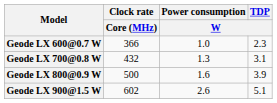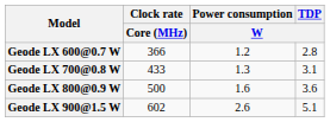 <table class="wikitable" style="text-align: center;">
 <tr>
 <th rowspan="2">Model</th>
 <th>Clock rate</th>
 <th>Power consumption</th>
 <th><a href='#'>TDP</a></th>
 </tr>
 <tr>
 <th>Core (<a href='#'>MHz</a>)</th>
 <th colspan="2"><a href='#'>W</a></th>
 </tr>
 <tr>
 <th>Geode LX 600@0.7 W</th>
 <td>366</td>
-<td>1.0</td>
-<td>2.3</td>
+<td>1.2</td>
+<td>2.8</td>
 </tr>
 <tr>
 <th>Geode LX 700@0.8 W</th>
-<td>432</td>
+<td>433</td>
 <td>1.3</td>
 <td>3.1</td>
 </tr>
 <tr>
 <th>Geode LX 800@0.9 W</th>
 <td>500</td>
 <td>1.6</td>
-<td>3.9</td>
+<td>3.6</td>
 </tr>
 <tr>
 <th>Geode LX 900@1.5 W</th>
 <td>602</td>
 <td>2.6</td>
 <td>5.1</td>
 </tr>
 </table>
